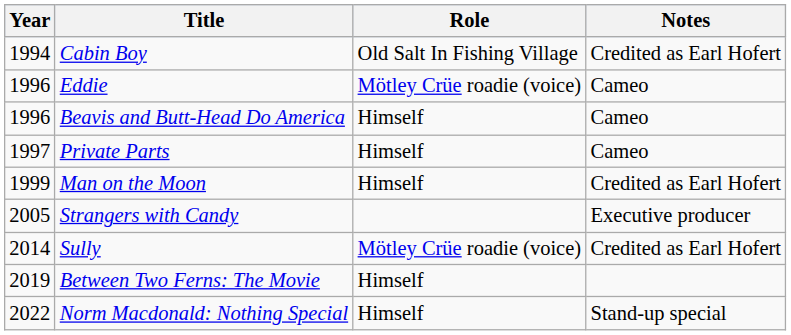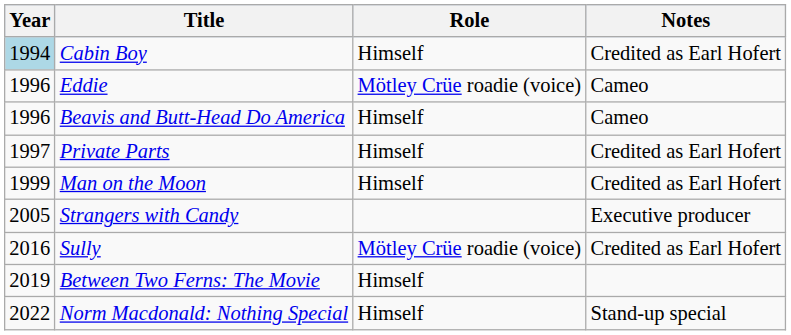 <table class="wikitable">
 <tr style="background:#b0c4de; text-align:center;">
 <th>Year</th>
 <th>Title</th>
 <th>Role</th>
 <th>Notes</th>
 </tr>
 <tr>
-<td>1994</td>
+<td style="background: lightblue;">1994</td>
 <td><em><a href='#'>Cabin Boy</a></em></td>
-<td>Old Salt In Fishing Village</td>
+<td>Himself</td>
 <td>Credited as Earl Hofert</td>
 </tr>
 <tr>
 <td>1996</td>
 <td><em><a href='#'>Eddie</a></em></td>
 <td><a href='#'>Mötley Crüe</a> roadie (voice)</td>
 <td>Cameo</td>
 </tr>
 <tr>
 <td>1996</td>
 <td><em><a href='#'>Beavis and Butt-Head Do America</a></em></td>
 <td>Himself</td>
 <td>Cameo</td>
 </tr>
 <tr>
 <td>1997</td>
 <td><em><a href='#'>Private Parts</a></em></td>
 <td>Himself</td>
-<td>Cameo</td>
+<td>Credited as Earl Hofert</td>
 </tr>
 <tr>
 <td>1999</td>
 <td><em><a href='#'>Man on the Moon</a></em></td>
 <td>Himself</td>
 <td>Credited as Earl Hofert</td>
 </tr>
 <tr>
 <td>2005</td>
 <td><em><a href='#'>Strangers with Candy</a></em></td>
 <td></td>
 <td>Executive producer</td>
 </tr>
 <tr>
-<td>2014</td>
+<td>2016</td>
 <td><em><a href='#'>Sully</a></em></td>
 <td><a href='#'>Mötley Crüe</a> roadie (voice)</td>
 <td>Credited as Earl Hofert</td>
 </tr>
 <tr>
 <td>2019</td>
 <td><em><a href='#'>Between Two Ferns: The Movie</a></em></td>
 <td>Himself</td>
 <td></td>
 </tr>
 <tr>
 <td>2022</td>
 <td><em><a href='#'>Norm Macdonald: Nothing Special</a></em></td>
 <td>Himself</td>
 <td>Stand-up special</td>
 </tr>
 </table>
